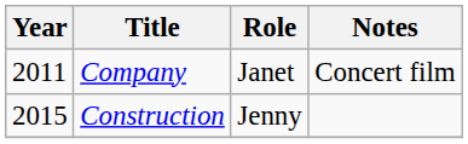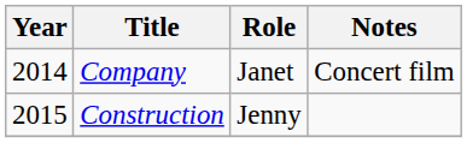 <table class="wikitable sortable">
 <tr>
 <th>Year</th>
 <th>Title</th>
 <th>Role</th>
 <th>Notes</th>
 </tr>
 <tr>
-<td>2011</td>
+<td>2014</td>
 <td><em><a href='#'>Company</a></em></td>
 <td>Janet</td>
 <td>Concert film</td>
 </tr>
 <tr>
 <td>2015</td>
 <td><em><a href='#'>Construction</a></em></td>
 <td>Jenny</td>
 <td></td>
 </tr>
 <tr>
 </tr>
 </table>
